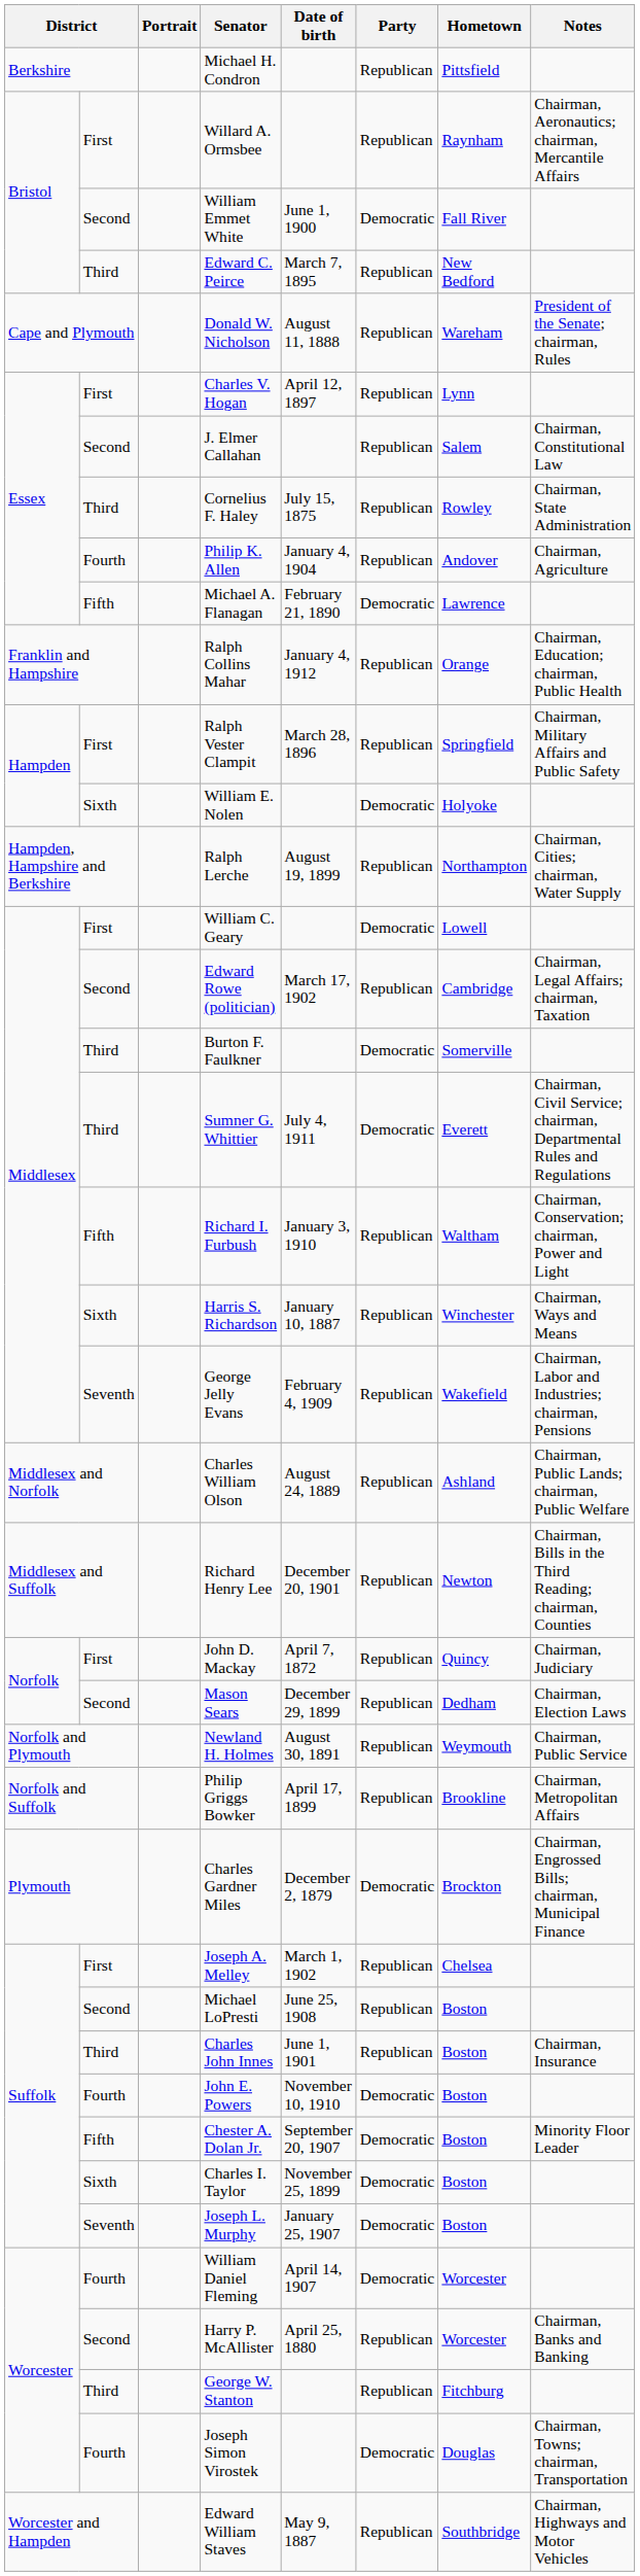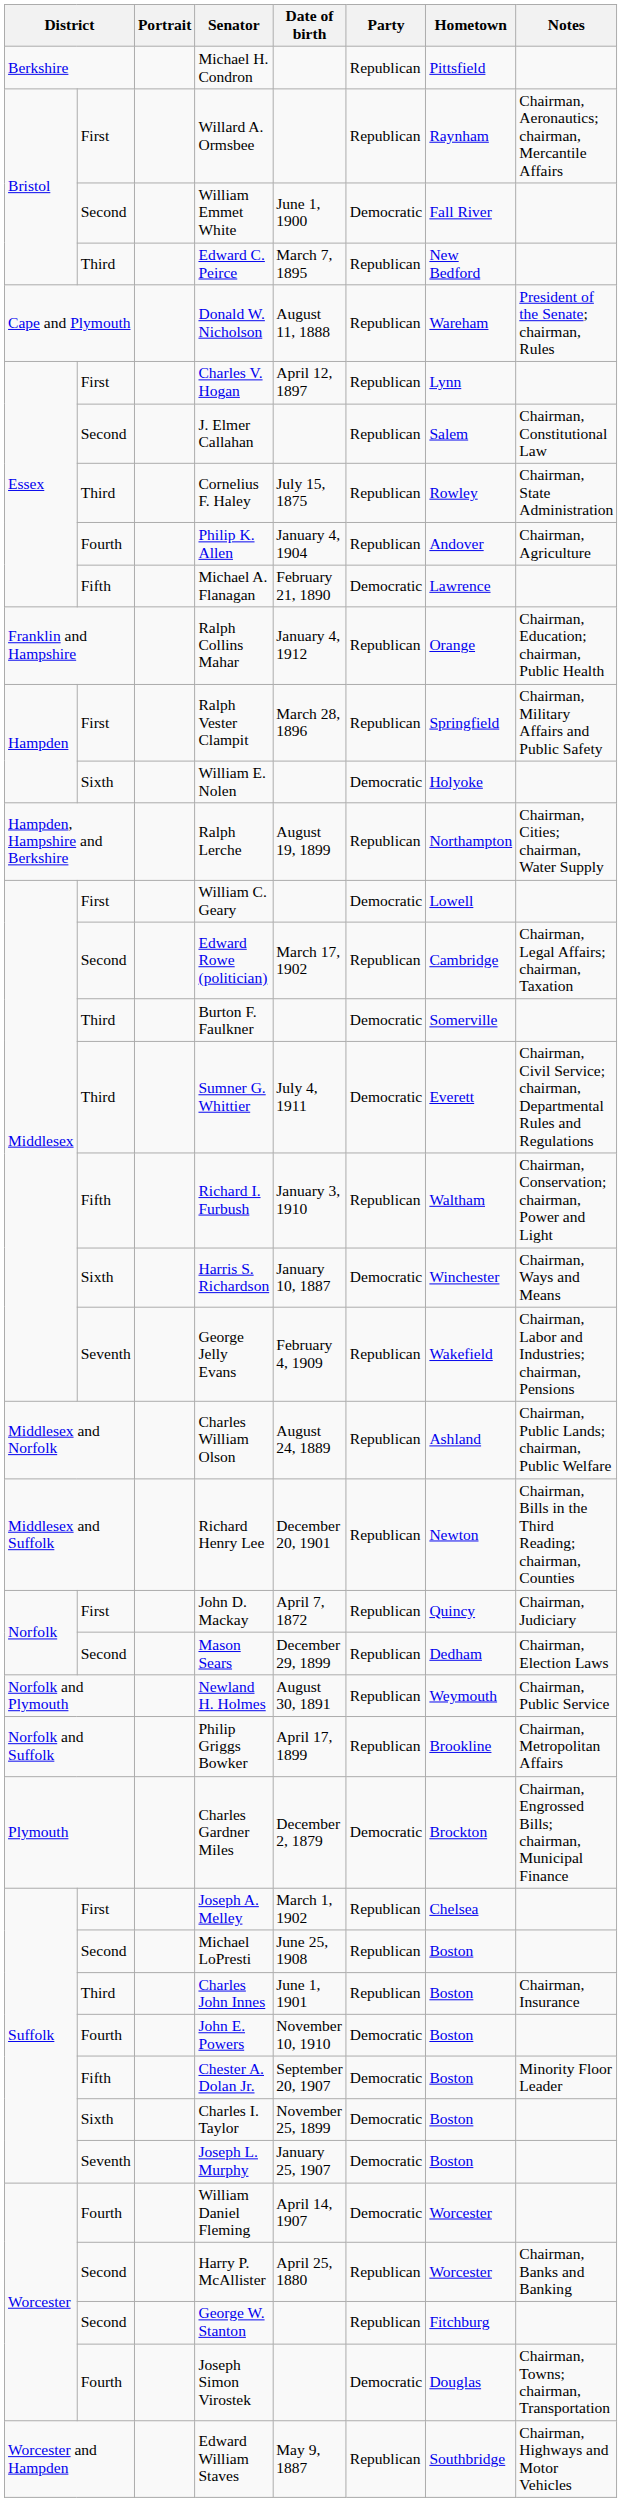 <table class='wikitable sortable'>
 <tr>
 <th colspan="2">District </th>
 <th>Portrait</th>
 <th>Senator</th>
 <th data-sort-type=date>Date of birth </th>
 <th>Party</th>
 <th>Hometown</th>
 <th>Notes</th>
 </tr>
 <tr>
 <td colspan="2"><a href='#'>Berkshire</a></td>
 <td></td>
 <td>Michael H. Condron</td>
 <td></td>
 <td>Republican</td>
 <td><a href='#'>Pittsfield</a></td>
 <td></td>
 </tr>
 <tr>
 <td rowspan="3"><a href='#'>Bristol</a></td>
 <td>First</td>
 <td></td>
 <td>Willard A. Ormsbee</td>
 <td></td>
 <td>Republican</td>
 <td><a href='#'>Raynham</a></td>
 <td>Chairman, Aeronautics; chairman, Mercantile Affairs</td>
 </tr>
 <tr>
 <td>Second</td>
 <td></td>
 <td>William Emmet White</td>
 <td>June 1, 1900</td>
 <td>Democratic</td>
 <td><a href='#'>Fall River</a></td>
 <td></td>
 </tr>
 <tr>
 <td>Third</td>
 <td></td>
 <td><a href='#'>Edward C. Peirce</a></td>
 <td>March 7, 1895</td>
 <td>Republican</td>
 <td><a href='#'>New Bedford</a></td>
 <td></td>
 </tr>
 <tr>
 <td colspan="2"><a href='#'>Cape</a> and <a href='#'>Plymouth</a></td>
 <td></td>
 <td><a href='#'>Donald W. Nicholson</a></td>
 <td>August 11, 1888</td>
 <td>Republican</td>
 <td><a href='#'>Wareham</a></td>
 <td><a href='#'>President of the Senate</a>; chairman, Rules</td>
 </tr>
 <tr>
 <td rowspan="5"><a href='#'>Essex</a></td>
 <td>First</td>
 <td></td>
 <td><a href='#'>Charles V. Hogan</a></td>
 <td>April 12, 1897</td>
 <td>Republican</td>
 <td><a href='#'>Lynn</a></td>
 <td></td>
 </tr>
 <tr>
 <td>Second</td>
 <td></td>
 <td>J. Elmer Callahan</td>
 <td></td>
 <td>Republican</td>
 <td><a href='#'>Salem</a></td>
 <td>Chairman, Constitutional Law</td>
 </tr>
 <tr>
 <td>Third</td>
 <td></td>
 <td>Cornelius F. Haley</td>
 <td>July 15, 1875</td>
 <td>Republican</td>
 <td><a href='#'>Rowley</a></td>
 <td>Chairman, State Administration</td>
 </tr>
 <tr>
 <td>Fourth</td>
 <td></td>
 <td><a href='#'>Philip K. Allen</a></td>
 <td>January 4, 1904</td>
 <td>Republican</td>
 <td><a href='#'>Andover</a></td>
 <td>Chairman, Agriculture</td>
 </tr>
 <tr>
 <td>Fifth</td>
 <td></td>
 <td>Michael A. Flanagan</td>
 <td>February 21, 1890</td>
 <td>Democratic</td>
 <td><a href='#'>Lawrence</a></td>
 <td></td>
 </tr>
 <tr>
 <td colspan="2"><a href='#'>Franklin</a> and <a href='#'>Hampshire</a></td>
 <td></td>
 <td>Ralph Collins Mahar</td>
 <td>January 4, 1912</td>
 <td>Republican</td>
 <td><a href='#'>Orange</a></td>
 <td>Chairman, Education; chairman, Public Health</td>
 </tr>
 <tr>
 <td rowspan="2"><a href='#'>Hampden</a></td>
 <td>First</td>
 <td></td>
 <td>Ralph Vester Clampit</td>
 <td>March 28, 1896</td>
 <td>Republican</td>
 <td><a href='#'>Springfield</a></td>
 <td>Chairman, Military Affairs and Public Safety</td>
 </tr>
 <tr>
 <td>Sixth</td>
 <td></td>
 <td>William E. Nolen</td>
 <td></td>
 <td>Democratic</td>
 <td><a href='#'>Holyoke</a></td>
 <td></td>
 </tr>
 <tr>
 <td colspan="2"><a href='#'>Hampden</a>, <a href='#'>Hampshire</a> and <a href='#'>Berkshire</a></td>
 <td></td>
 <td>Ralph Lerche</td>
 <td>August 19, 1899</td>
 <td>Republican</td>
 <td><a href='#'>Northampton</a></td>
 <td>Chairman, Cities; chairman, Water Supply</td>
 </tr>
 <tr>
 <td rowspan="7"><a href='#'>Middlesex</a></td>
 <td>First</td>
 <td></td>
 <td>William C. Geary</td>
 <td></td>
 <td>Democratic</td>
 <td><a href='#'>Lowell</a></td>
 <td></td>
 </tr>
 <tr>
 <td>Second</td>
 <td></td>
 <td><a href='#'>Edward Rowe (politician)</a></td>
 <td>March 17, 1902</td>
 <td>Republican</td>
 <td><a href='#'>Cambridge</a></td>
 <td>Chairman, Legal Affairs; chairman, Taxation</td>
 </tr>
 <tr>
 <td>Third</td>
 <td></td>
 <td>Burton F. Faulkner</td>
 <td></td>
 <td>Democratic</td>
 <td><a href='#'>Somerville</a></td>
 <td></td>
 </tr>
 <tr>
 <td>Third</td>
 <td></td>
 <td><a href='#'>Sumner G. Whittier</a></td>
 <td>July 4, 1911</td>
 <td>Democratic</td>
 <td><a href='#'>Everett</a></td>
 <td>Chairman, Civil Service; chairman, Departmental Rules and Regulations</td>
 </tr>
 <tr>
 <td>Fifth</td>
 <td></td>
 <td><a href='#'>Richard I. Furbush</a></td>
 <td>January 3, 1910</td>
 <td>Republican</td>
 <td><a href='#'>Waltham</a></td>
 <td>Chairman, Conservation; chairman, Power and Light</td>
 </tr>
 <tr>
 <td>Sixth</td>
 <td></td>
 <td><a href='#'>Harris S. Richardson</a></td>
 <td>January 10, 1887</td>
-<td>Republican</td>
+<td>Democratic</td>
 <td><a href='#'>Winchester</a></td>
 <td>Chairman, Ways and Means</td>
 </tr>
 <tr>
 <td>Seventh</td>
 <td></td>
 <td>George Jelly Evans</td>
 <td>February 4, 1909</td>
 <td>Republican</td>
 <td><a href='#'>Wakefield</a></td>
 <td>Chairman, Labor and Industries; chairman, Pensions</td>
 </tr>
 <tr>
 <td colspan="2"><a href='#'>Middlesex</a> and <a href='#'>Norfolk</a></td>
 <td></td>
 <td>Charles William Olson</td>
 <td>August 24, 1889</td>
 <td>Republican</td>
 <td><a href='#'>Ashland</a></td>
 <td>Chairman, Public Lands; chairman, Public Welfare</td>
 </tr>
 <tr>
 <td colspan="2"><a href='#'>Middlesex</a> and <a href='#'>Suffolk</a></td>
 <td></td>
 <td>Richard Henry Lee</td>
 <td>December 20, 1901</td>
 <td>Republican</td>
 <td><a href='#'>Newton</a></td>
 <td>Chairman, Bills in the Third Reading; chairman, Counties</td>
 </tr>
 <tr>
 <td rowspan="2"><a href='#'>Norfolk</a></td>
 <td>First</td>
 <td></td>
 <td>John D. Mackay</td>
 <td>April 7, 1872</td>
 <td>Republican</td>
 <td><a href='#'>Quincy</a></td>
 <td>Chairman, Judiciary</td>
 </tr>
 <tr>
 <td>Second</td>
 <td></td>
 <td><a href='#'>Mason Sears</a></td>
 <td>December 29, 1899</td>
 <td>Republican</td>
 <td><a href='#'>Dedham</a></td>
 <td>Chairman, Election Laws</td>
 </tr>
 <tr>
 <td colspan="2"><a href='#'>Norfolk</a> and <a href='#'>Plymouth</a></td>
 <td></td>
 <td><a href='#'>Newland H. Holmes</a></td>
 <td>August 30, 1891</td>
 <td>Republican</td>
 <td><a href='#'>Weymouth</a></td>
 <td>Chairman, Public Service</td>
 </tr>
 <tr>
 <td colspan="2"><a href='#'>Norfolk</a> and <a href='#'>Suffolk</a></td>
 <td></td>
 <td>Philip Griggs Bowker</td>
 <td>April 17, 1899</td>
 <td>Republican</td>
 <td><a href='#'>Brookline</a></td>
 <td>Chairman, Metropolitan Affairs</td>
 </tr>
 <tr>
 <td colspan="2"><a href='#'>Plymouth</a></td>
 <td></td>
 <td>Charles Gardner Miles</td>
 <td>December 2, 1879</td>
 <td>Democratic</td>
 <td><a href='#'>Brockton</a></td>
 <td>Chairman, Engrossed Bills; chairman, Municipal Finance</td>
 </tr>
 <tr>
 <td rowspan="7"><a href='#'>Suffolk</a></td>
 <td>First</td>
 <td></td>
 <td><a href='#'>Joseph A. Melley</a></td>
 <td>March 1, 1902</td>
 <td>Republican</td>
 <td><a href='#'>Chelsea</a></td>
 <td></td>
 </tr>
 <tr>
 <td>Second</td>
 <td></td>
 <td>Michael LoPresti</td>
 <td>June 25, 1908</td>
 <td>Republican</td>
 <td><a href='#'>Boston</a></td>
 <td></td>
 </tr>
 <tr>
 <td>Third</td>
 <td></td>
 <td><a href='#'>Charles John Innes</a></td>
 <td>June 1, 1901</td>
 <td>Republican</td>
 <td><a href='#'>Boston</a></td>
 <td>Chairman, Insurance</td>
 </tr>
 <tr>
 <td>Fourth</td>
 <td></td>
 <td><a href='#'>John E. Powers</a></td>
 <td>November 10, 1910</td>
 <td>Democratic</td>
 <td><a href='#'>Boston</a></td>
 <td></td>
 </tr>
 <tr>
 <td>Fifth</td>
 <td></td>
 <td><a href='#'>Chester A. Dolan Jr.</a></td>
 <td>September 20, 1907</td>
 <td>Democratic</td>
 <td><a href='#'>Boston</a></td>
 <td>Minority Floor Leader</td>
 </tr>
 <tr>
 <td>Sixth</td>
 <td></td>
 <td>Charles I. Taylor</td>
 <td>November 25, 1899</td>
 <td>Democratic</td>
 <td><a href='#'>Boston</a></td>
 <td></td>
 </tr>
 <tr>
 <td>Seventh</td>
 <td></td>
 <td><a href='#'>Joseph L. Murphy</a></td>
 <td>January 25, 1907</td>
 <td>Democratic</td>
 <td><a href='#'>Boston</a></td>
 <td></td>
 </tr>
 <tr>
 <td rowspan="4"><a href='#'>Worcester</a></td>
 <td>Fourth</td>
 <td></td>
 <td>William Daniel Fleming</td>
 <td>April 14, 1907</td>
 <td>Democratic</td>
 <td><a href='#'>Worcester</a></td>
 <td></td>
 </tr>
 <tr>
 <td>Second</td>
 <td></td>
 <td>Harry P. McAllister</td>
 <td>April 25, 1880</td>
 <td>Republican</td>
 <td><a href='#'>Worcester</a></td>
 <td>Chairman, Banks and Banking</td>
 </tr>
 <tr>
-<td>Third</td>
+<td>Second</td>
 <td></td>
 <td><a href='#'>George W. Stanton</a></td>
 <td></td>
 <td>Republican</td>
 <td><a href='#'>Fitchburg</a></td>
 <td></td>
 </tr>
 <tr>
 <td>Fourth</td>
 <td></td>
 <td>Joseph Simon Virostek</td>
 <td></td>
 <td>Democratic</td>
 <td><a href='#'>Douglas</a></td>
 <td>Chairman, Towns; chairman, Transportation</td>
 </tr>
 <tr>
 <td colspan="2"><a href='#'>Worcester</a> and <a href='#'>Hampden</a></td>
 <td></td>
 <td>Edward William Staves</td>
 <td>May 9, 1887</td>
 <td>Republican</td>
 <td><a href='#'>Southbridge</a></td>
 <td>Chairman, Highways and Motor Vehicles</td>
 </tr>
 </table>
